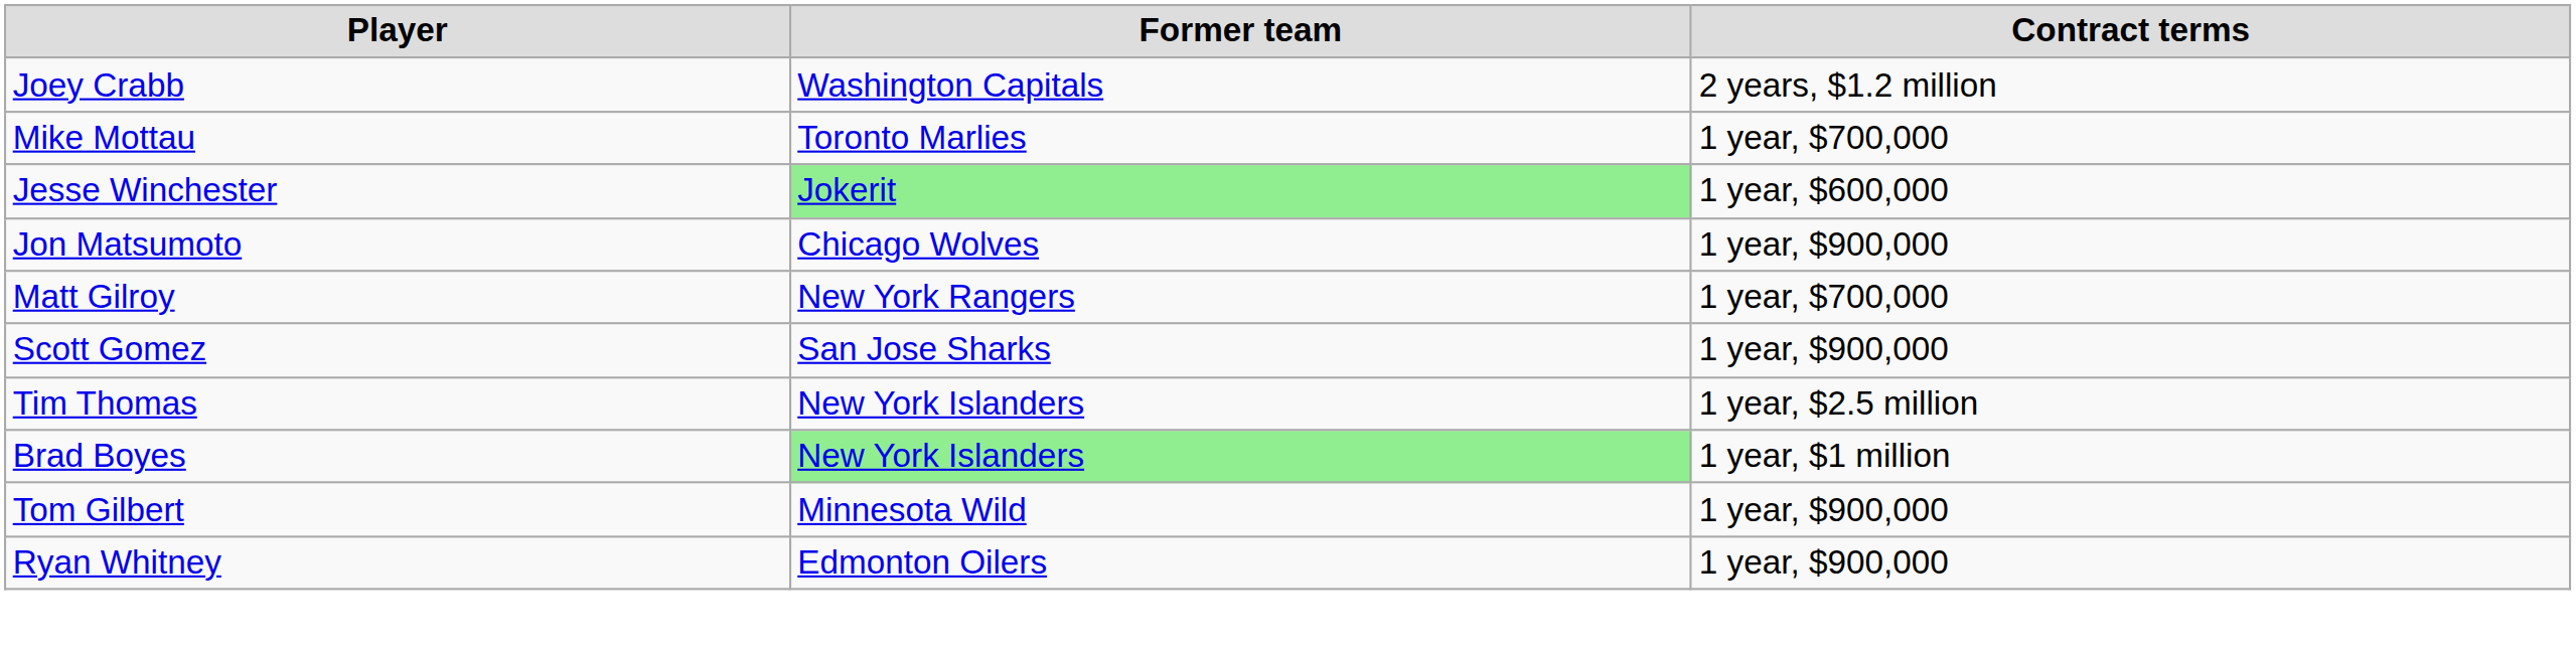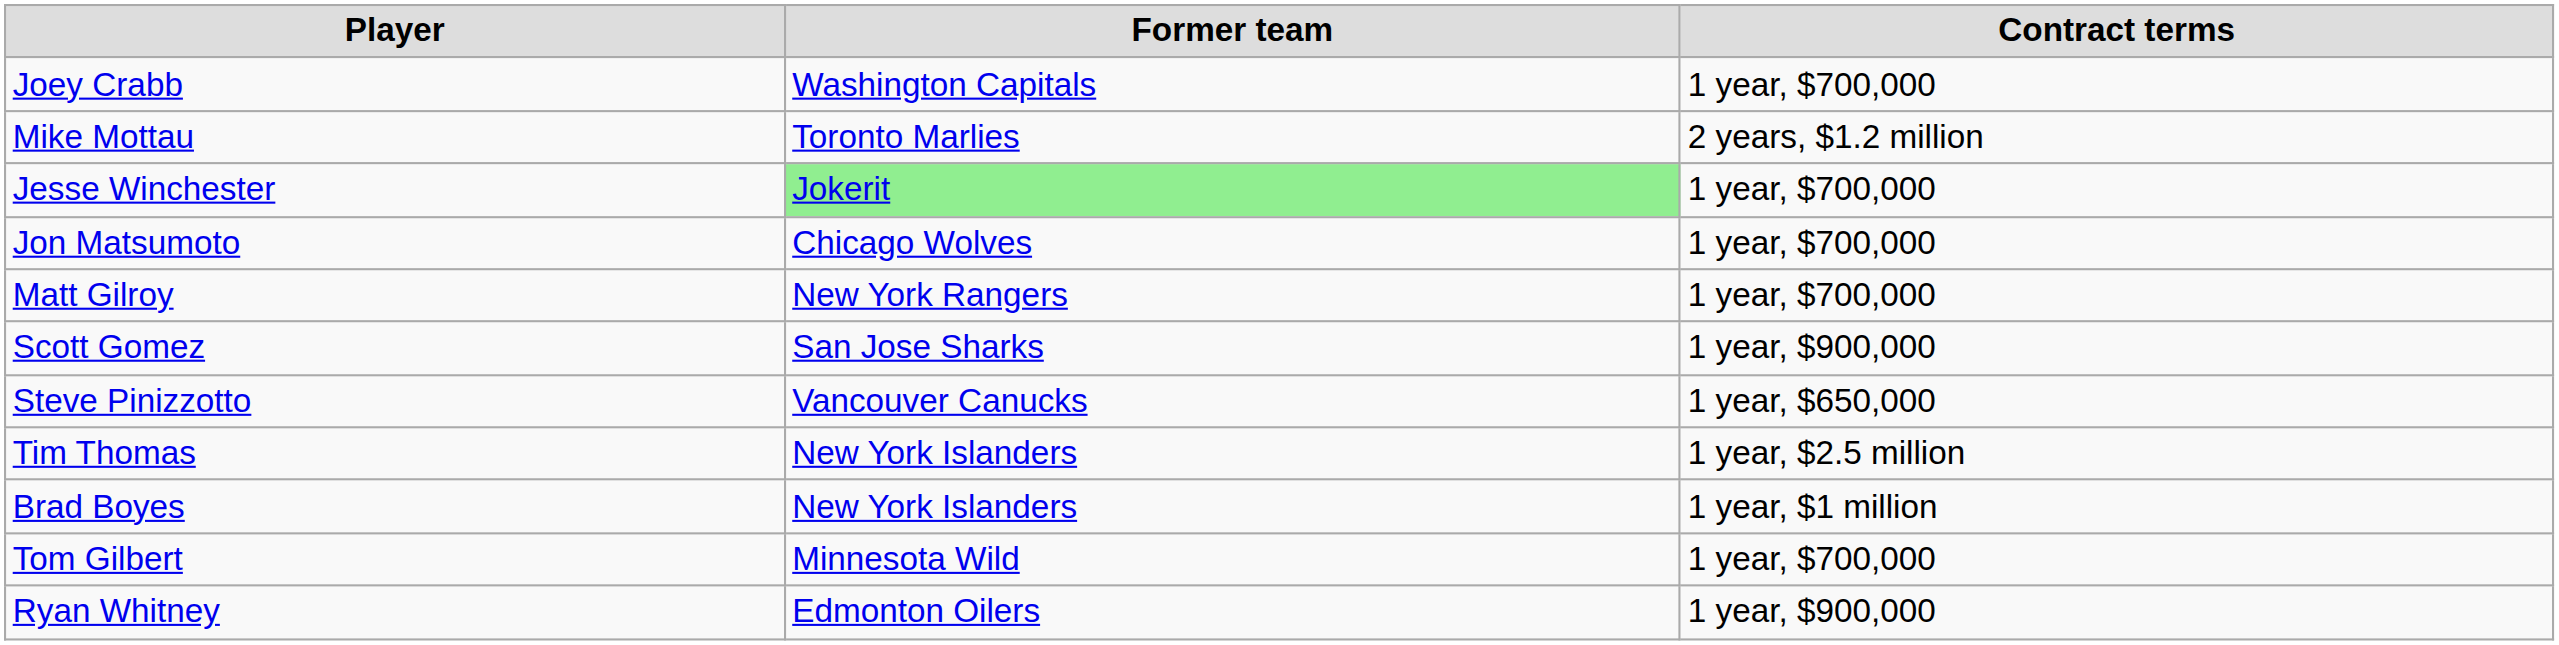 <table class="wikitable" width=97%>
 <tr align="center"  bgcolor="#dddddd">
 <td><strong>Player</strong></td>
 <td><strong>Former team</strong></td>
 <td><strong>Contract terms</strong></td>
 </tr>
 <tr>
 <td><a href='#'>Joey Crabb</a></td>
 <td><a href='#'>Washington Capitals</a></td>
-<td>2 years, $1.2 million</td>
+<td>1 year, $700,000</td>
 </tr>
 <tr>
 <td><a href='#'>Mike Mottau</a></td>
 <td><a href='#'>Toronto Marlies</a></td>
-<td>1 year, $700,000</td>
+<td>2 years, $1.2 million</td>
 </tr>
 <tr>
 <td><a href='#'>Jesse Winchester</a></td>
 <td style="background: lightgreen;"><a href='#'>Jokerit</a></td>
-<td>1 year, $600,000</td>
+<td>1 year, $700,000</td>
 </tr>
 <tr>
 <td><a href='#'>Jon Matsumoto</a></td>
 <td><a href='#'>Chicago Wolves</a></td>
-<td>1 year, $900,000</td>
+<td>1 year, $700,000</td>
 </tr>
 <tr>
 <td><a href='#'>Matt Gilroy</a></td>
 <td><a href='#'>New York Rangers</a></td>
 <td>1 year, $700,000</td>
 </tr>
 <tr>
 <td><a href='#'>Scott Gomez</a></td>
 <td><a href='#'>San Jose Sharks</a></td>
 <td>1 year, $900,000</td>
 </tr>
 <tr>
+<td><a href='#'>Steve Pinizzotto</a></td>
+<td><a href='#'>Vancouver Canucks</a></td>
+<td>1 year, $650,000</td>
+</tr>
+<tr>
 <td><a href='#'>Tim Thomas</a></td>
 <td><a href='#'>New York Islanders</a></td>
 <td>1 year, $2.5 million</td>
 </tr>
 <tr>
 <td><a href='#'>Brad Boyes</a></td>
-<td style="background: lightgreen;"><a href='#'>New York Islanders</a></td>
+<td><a href='#'>New York Islanders</a></td>
 <td>1 year, $1 million</td>
 </tr>
 <tr>
 <td><a href='#'>Tom Gilbert</a></td>
 <td><a href='#'>Minnesota Wild</a></td>
-<td>1 year, $900,000</td>
+<td>1 year, $700,000</td>
 </tr>
 <tr>
 <td><a href='#'>Ryan Whitney</a></td>
 <td><a href='#'>Edmonton Oilers</a></td>
 <td>1 year, $900,000</td>
 </tr>
 </table>
